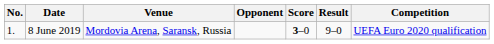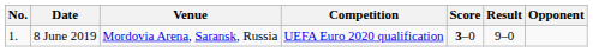 <table class="wikitable" style="font-size:100%;">
 <tr>
 <th>No.</th>
 <th>Date</th>
 <th>Venue</th>
-<th>Opponent</th>
+<th>Competition</th>
 <th>Score</th>
 <th>Result</th>
-<th>Competition</th>
+<th>Opponent</th>
 </tr>
 <tr>
 <td>1.</td>
 <td>8 June 2019</td>
 <td><a href='#'>Mordovia Arena</a>, <a href='#'>Saransk</a>, Russia</td>
-<td></td>
+<td><a href='#'>UEFA Euro 2020 qualification</a></td>
 <td align=center><strong>3</strong>–0</td>
 <td style="text-align:center">9–0</td>
-<td><a href='#'>UEFA Euro 2020 qualification</a></td>
+<td></td>
 </tr>
 </table>
